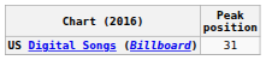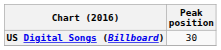 <table class="wikitable plainrowheaders sortable" style="text-align:center;">
 <tr>
 <th>Chart (2016)</th>
 <th>Peak<br>position</th>
 </tr>
 <tr>
 <th scope="row">US <a href='#'>Digital Songs</a> (<a href='#'><em>Billboard</em></a>)</th>
-<td>31</td>
+<td>30</td>
 </tr>
 <tr>
 </tr>
 </table>
